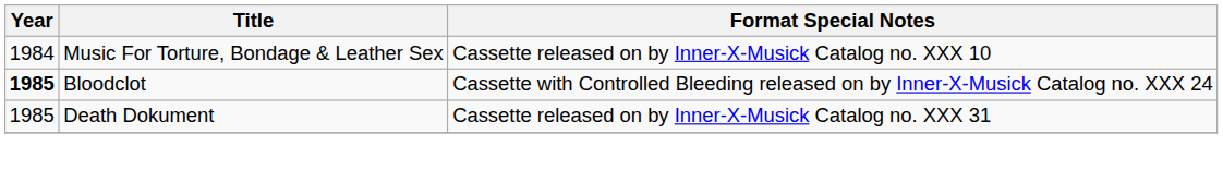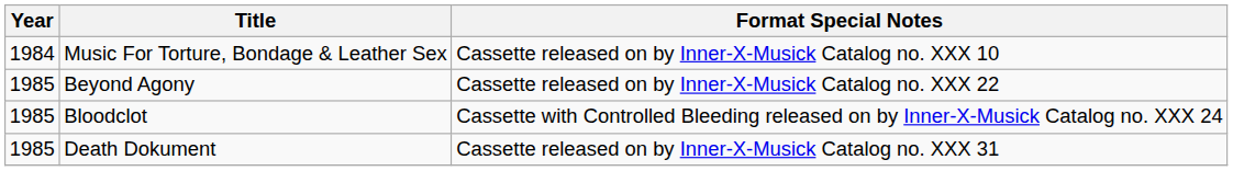 <table class="wikitable">
 <tr>
 <th>Year</th>
 <th>Title</th>
 <th>Format Special Notes</th>
 </tr>
 <tr>
 <td>1984</td>
 <td>Music For Torture, Bondage & Leather Sex</td>
 <td>Cassette released on by <a href='#'>Inner-X-Musick</a> Catalog no. XXX 10</td>
 </tr>
 <tr>
-<td><strong>1985</strong></td>
+<td>1985</td>
+<td>Beyond Agony</td>
+<td>Cassette released on by <a href='#'>Inner-X-Musick</a> Catalog no. XXX 22</td>
+</tr>
+<tr>
+<td>1985</td>
 <td>Bloodclot</td>
 <td>Cassette with Controlled Bleeding released on by <a href='#'>Inner-X-Musick</a> Catalog no. XXX 24</td>
 </tr>
 <tr>
 <td>1985</td>
 <td>Death Dokument</td>
 <td>Cassette released on by <a href='#'>Inner-X-Musick</a> Catalog no. XXX 31</td>
 </tr>
 <tr>
 </tr>
 </table>
